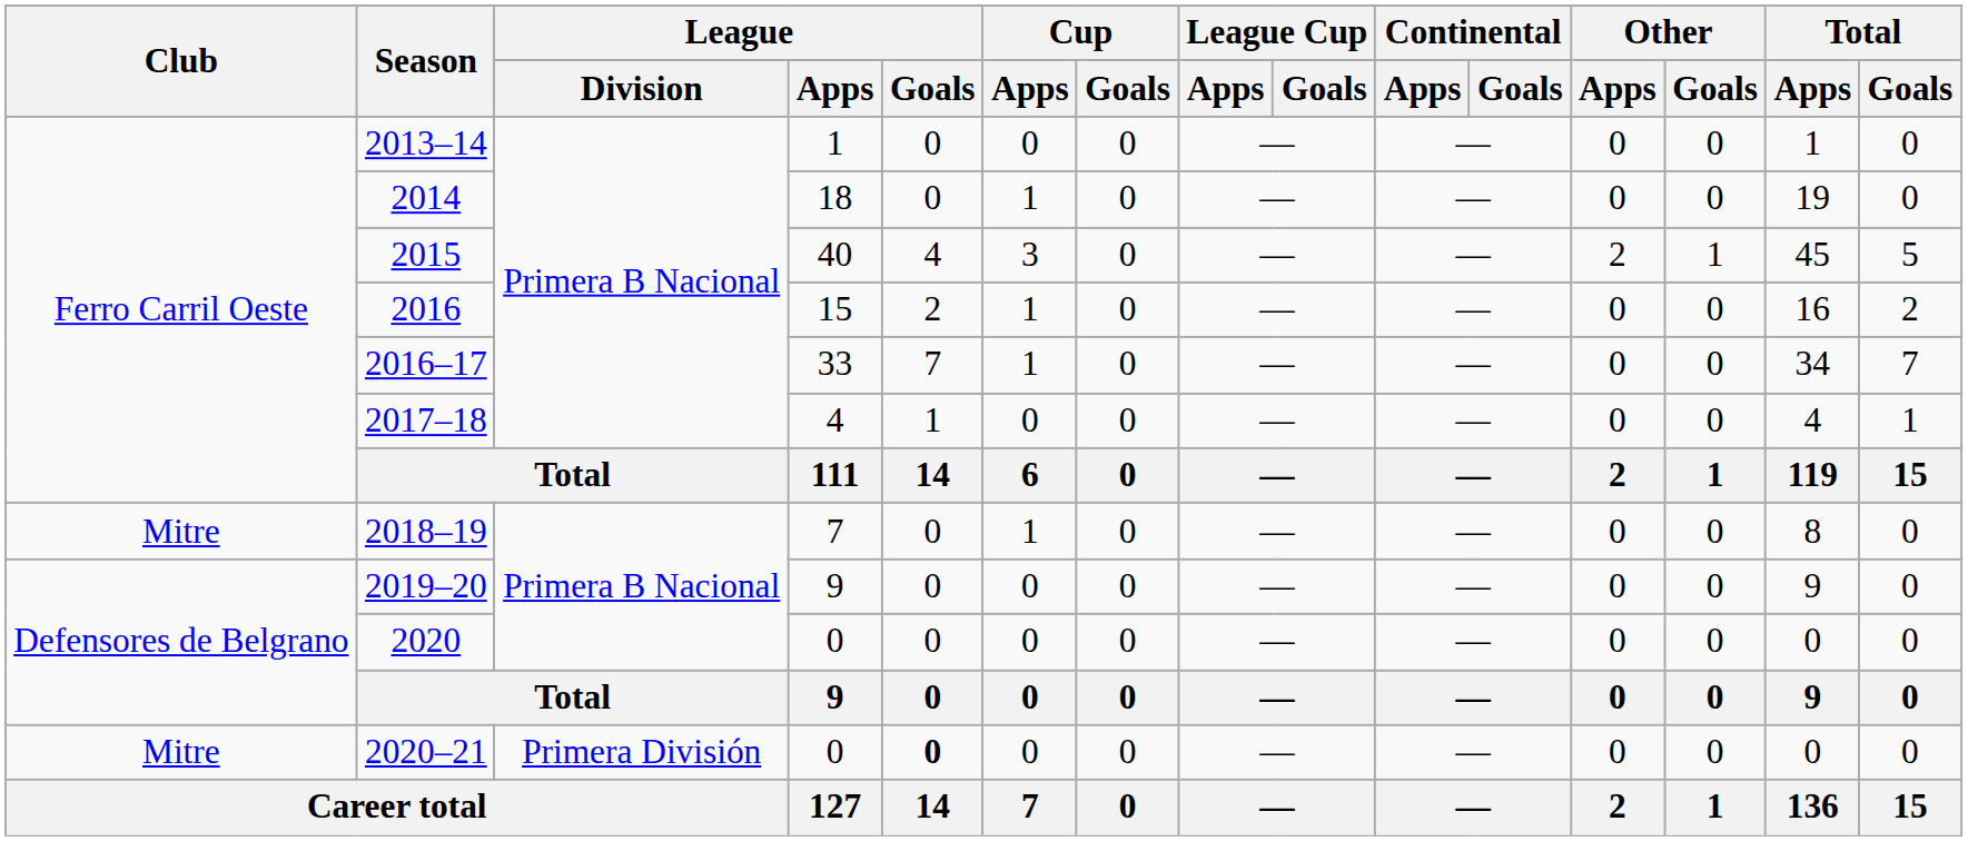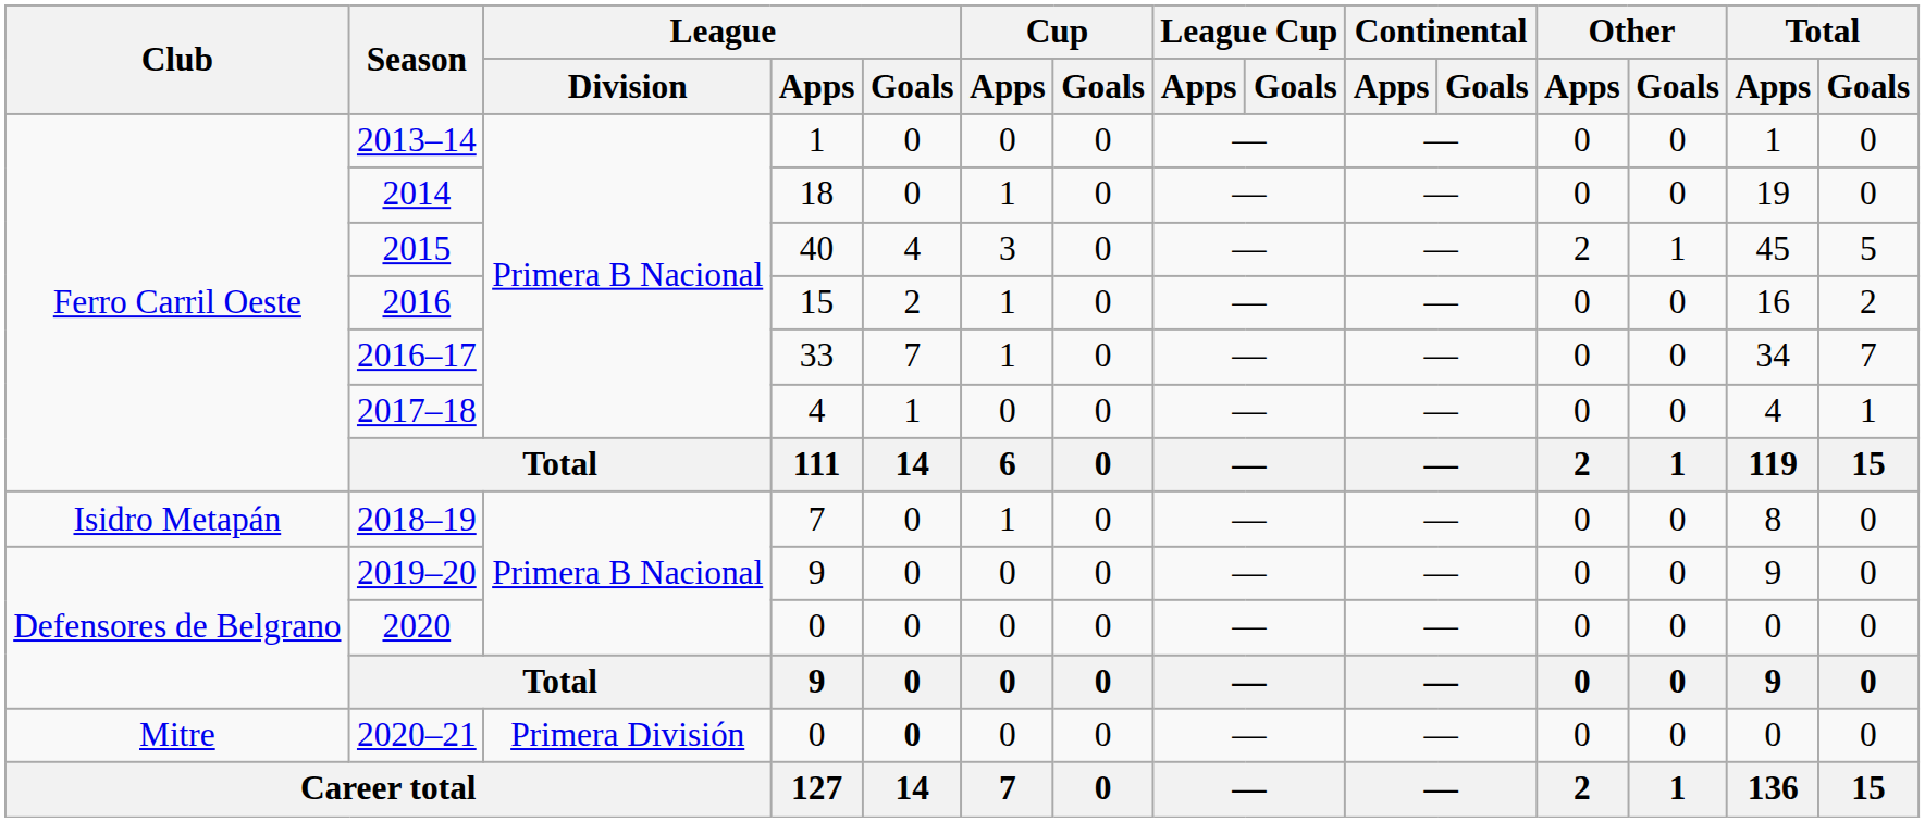 <table class="wikitable" style="text-align:center">
 <tr>
 <th rowspan="2">Club</th>
 <th rowspan="2">Season</th>
 <th colspan="3">League</th>
 <th colspan="2">Cup</th>
 <th colspan="2">League Cup</th>
 <th colspan="2">Continental</th>
 <th colspan="2">Other</th>
 <th colspan="2">Total</th>
 </tr>
 <tr>
 <th>Division</th>
 <th>Apps</th>
 <th>Goals</th>
 <th>Apps</th>
 <th>Goals</th>
 <th>Apps</th>
 <th>Goals</th>
 <th>Apps</th>
 <th>Goals</th>
 <th>Apps</th>
 <th>Goals</th>
 <th>Apps</th>
 <th>Goals</th>
 </tr>
 <tr>
 <td rowspan="7"><a href='#'>Ferro Carril Oeste</a></td>
 <td><a href='#'>2013–14</a></td>
 <td rowspan="6"><a href='#'>Primera B Nacional</a></td>
 <td>1</td>
 <td>0</td>
 <td>0</td>
 <td>0</td>
 <td colspan="2">—</td>
 <td colspan="2">—</td>
 <td>0</td>
 <td>0</td>
 <td>1</td>
 <td>0</td>
 </tr>
 <tr>
 <td><a href='#'>2014</a></td>
 <td>18</td>
 <td>0</td>
 <td>1</td>
 <td>0</td>
 <td colspan="2">—</td>
 <td colspan="2">—</td>
 <td>0</td>
 <td>0</td>
 <td>19</td>
 <td>0</td>
 </tr>
 <tr>
 <td><a href='#'>2015</a></td>
 <td>40</td>
 <td>4</td>
 <td>3</td>
 <td>0</td>
 <td colspan="2">—</td>
 <td colspan="2">—</td>
 <td>2</td>
 <td>1</td>
 <td>45</td>
 <td>5</td>
 </tr>
 <tr>
 <td><a href='#'>2016</a></td>
 <td>15</td>
 <td>2</td>
 <td>1</td>
 <td>0</td>
 <td colspan="2">—</td>
 <td colspan="2">—</td>
 <td>0</td>
 <td>0</td>
 <td>16</td>
 <td>2</td>
 </tr>
 <tr>
 <td><a href='#'>2016–17</a></td>
 <td>33</td>
 <td>7</td>
 <td>1</td>
 <td>0</td>
 <td colspan="2">—</td>
 <td colspan="2">—</td>
 <td>0</td>
 <td>0</td>
 <td>34</td>
 <td>7</td>
 </tr>
 <tr>
 <td><a href='#'>2017–18</a></td>
 <td>4</td>
 <td>1</td>
 <td>0</td>
 <td>0</td>
 <td colspan="2">—</td>
 <td colspan="2">—</td>
 <td>0</td>
 <td>0</td>
 <td>4</td>
 <td>1</td>
 </tr>
 <tr>
 <th colspan="2">Total</th>
 <th>111</th>
 <th>14</th>
 <th>6</th>
 <th>0</th>
 <th colspan="2">—</th>
 <th colspan="2">—</th>
 <th>2</th>
 <th>1</th>
 <th>119</th>
 <th>15</th>
 </tr>
 <tr>
-<td rowspan="1"><a href='#'>Mitre</a></td>
+<td rowspan="1"><a href='#'>Isidro Metapán</a></td>
 <td><a href='#'>2018–19</a></td>
 <td rowspan="3"><a href='#'>Primera B Nacional</a></td>
 <td>7</td>
 <td>0</td>
 <td>1</td>
 <td>0</td>
 <td colspan="2">—</td>
 <td colspan="2">—</td>
 <td>0</td>
 <td>0</td>
 <td>8</td>
 <td>0</td>
 </tr>
 <tr>
 <td rowspan="3"><a href='#'>Defensores de Belgrano</a></td>
 <td><a href='#'>2019–20</a></td>
 <td>9</td>
 <td>0</td>
 <td>0</td>
 <td>0</td>
 <td colspan="2">—</td>
 <td colspan="2">—</td>
 <td>0</td>
 <td>0</td>
 <td>9</td>
 <td>0</td>
 </tr>
 <tr>
 <td><a href='#'>2020</a></td>
 <td>0</td>
 <td>0</td>
 <td>0</td>
 <td>0</td>
 <td colspan="2">—</td>
 <td colspan="2">—</td>
 <td>0</td>
 <td>0</td>
 <td>0</td>
 <td>0</td>
 </tr>
 <tr>
 <th colspan="2">Total</th>
 <th>9</th>
 <th>0</th>
 <th>0</th>
 <th>0</th>
 <th colspan="2">—</th>
 <th colspan="2">—</th>
 <th>0</th>
 <th>0</th>
 <th>9</th>
 <th>0</th>
 </tr>
 <tr>
 <td rowspan="1"><a href='#'>Mitre</a></td>
 <td><a href='#'>2020–21</a></td>
 <td rowspan="1"><a href='#'>Primera División</a></td>
 <td>0</td>
 <td><strong>0</strong></td>
 <td>0</td>
 <td>0</td>
 <td colspan="2">—</td>
 <td colspan="2">—</td>
 <td>0</td>
 <td>0</td>
 <td>0</td>
 <td>0</td>
 </tr>
 <tr>
 <th colspan="3">Career total</th>
 <th>127</th>
 <th>14</th>
 <th>7</th>
 <th>0</th>
 <th colspan="2">—</th>
 <th colspan="2">—</th>
 <th>2</th>
 <th>1</th>
 <th>136</th>
 <th>15</th>
 </tr>
 </table>
